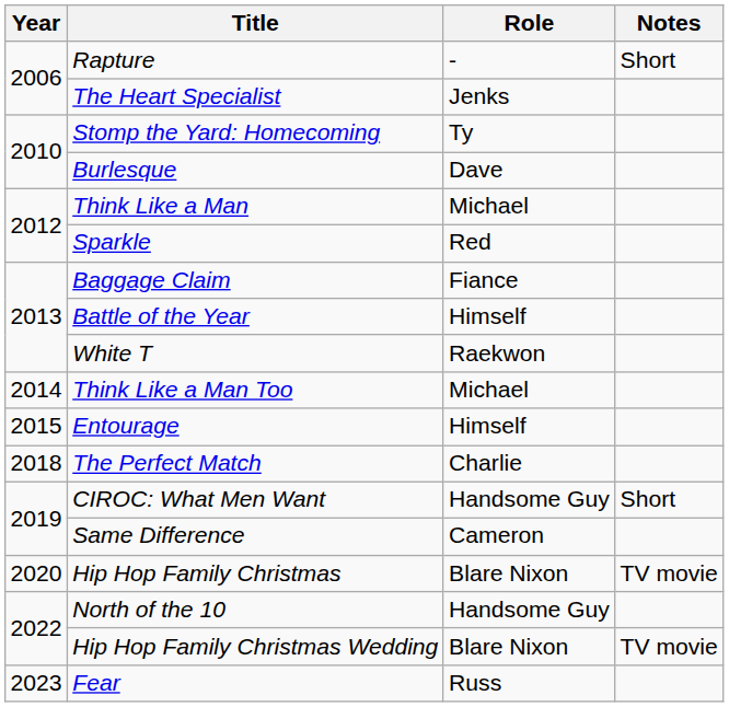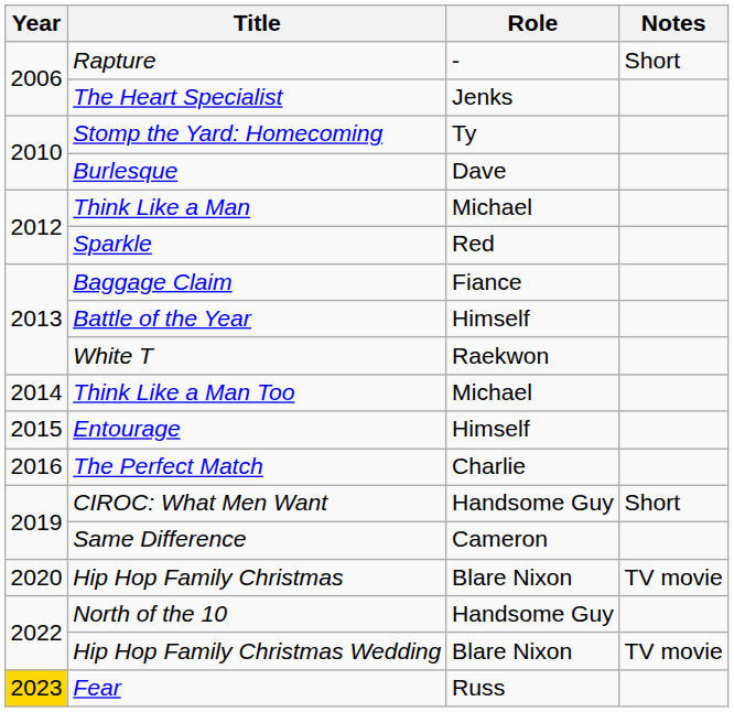 <table class="wikitable">
 <tr>
 <th>Year</th>
 <th>Title</th>
 <th>Role</th>
 <th>Notes</th>
 </tr>
 <tr>
 <td rowspan="2">2006</td>
 <td><em>Rapture</em></td>
 <td>-</td>
 <td>Short</td>
 </tr>
 <tr>
 <td><em><a href='#'>The Heart Specialist</a></em></td>
 <td>Jenks</td>
 <td></td>
 </tr>
 <tr>
 <td rowspan="2">2010</td>
 <td><em><a href='#'>Stomp the Yard: Homecoming</a></em></td>
 <td>Ty</td>
 <td></td>
 </tr>
 <tr>
 <td><em><a href='#'>Burlesque</a></em></td>
 <td>Dave</td>
 <td></td>
 </tr>
 <tr>
 <td rowspan="2">2012</td>
 <td><em><a href='#'>Think Like a Man</a></em></td>
 <td>Michael</td>
 <td></td>
 </tr>
 <tr>
 <td><em><a href='#'>Sparkle</a></em></td>
 <td>Red</td>
 <td></td>
 </tr>
 <tr>
 <td rowspan="3">2013</td>
 <td><em><a href='#'>Baggage Claim</a></em></td>
 <td>Fiance</td>
 <td></td>
 </tr>
 <tr>
 <td><em><a href='#'>Battle of the Year</a></em></td>
 <td>Himself</td>
 <td></td>
 </tr>
 <tr>
 <td><em>White T</em></td>
 <td>Raekwon</td>
 <td></td>
 </tr>
 <tr>
 <td>2014</td>
 <td><em><a href='#'>Think Like a Man Too</a></em></td>
 <td>Michael</td>
 <td></td>
 </tr>
 <tr>
 <td>2015</td>
 <td><em><a href='#'>Entourage</a></em></td>
 <td>Himself</td>
 <td></td>
 </tr>
 <tr>
-<td>2018</td>
+<td>2016</td>
 <td><em><a href='#'>The Perfect Match</a></em></td>
 <td>Charlie</td>
 <td></td>
 </tr>
 <tr>
 <td rowspan="2">2019</td>
 <td><em>CIROC: What Men Want</em></td>
 <td>Handsome Guy</td>
 <td>Short</td>
 </tr>
 <tr>
 <td><em>Same Difference</em></td>
 <td>Cameron</td>
 <td></td>
 </tr>
 <tr>
 <td>2020</td>
 <td><em>Hip Hop Family Christmas</em></td>
 <td>Blare Nixon</td>
 <td>TV movie</td>
 </tr>
 <tr>
 <td rowspan="2">2022</td>
 <td><em>North of the 10</em></td>
 <td>Handsome Guy</td>
 <td></td>
 </tr>
 <tr>
 <td><em>Hip Hop Family Christmas Wedding</em></td>
 <td>Blare Nixon</td>
 <td>TV movie</td>
 </tr>
 <tr>
-<td>2023</td>
+<td style="background: gold;">2023</td>
 <td><em><a href='#'>Fear</a></em></td>
 <td>Russ</td>
 <td></td>
 </tr>
 </table>
